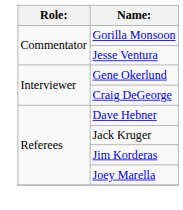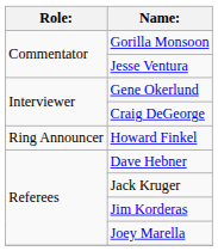 <table class=wikitable style="font-size:90%; margin: 0.5em 0 0.5em 1em; float: right; clear: left;">
 <tr>
 <th>Role:</th>
 <th>Name:</th>
 </tr>
 <tr>
 <td rowspan=2>Commentator</td>
 <td><a href='#'>Gorilla Monsoon</a></td>
 </tr>
 <tr>
 <td><a href='#'>Jesse Ventura</a></td>
 </tr>
 <tr>
 <td rowspan=2>Interviewer</td>
 <td><a href='#'>Gene Okerlund</a></td>
 </tr>
 <tr>
 <td><a href='#'>Craig DeGeorge</a></td>
 </tr>
 <tr>
+<td rowspan=1>Ring Announcer</td>
+<td><a href='#'>Howard Finkel</a></td>
+</tr>
+<tr>
 <td rowspan=4>Referees</td>
 <td><a href='#'>Dave Hebner</a></td>
 </tr>
 <tr>
 <td>Jack Kruger</td>
 </tr>
 <tr>
 <td><a href='#'>Jim Korderas</a></td>
 </tr>
 <tr>
 <td><a href='#'>Joey Marella</a></td>
 </tr>
 <tr>
 </tr>
 </table>
